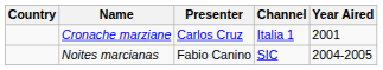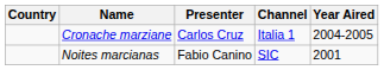 <table class="wikitable">
 <tr>
 <th>Country</th>
 <th>Name</th>
 <th>Presenter</th>
 <th>Channel</th>
 <th>Year Aired</th>
 </tr>
 <tr>
 <td></td>
 <td><em><a href='#'>Cronache marziane</a></em></td>
 <td><a href='#'>Carlos Cruz</a></td>
 <td><a href='#'>Italia 1</a></td>
-<td>2001</td>
+<td>2004-2005</td>
 </tr>
 <tr>
 <td></td>
 <td><em>Noites marcianas</em></td>
 <td>Fabio Canino</td>
 <td><a href='#'>SIC</a></td>
-<td>2004-2005</td>
+<td>2001</td>
 </tr>
 </table>
